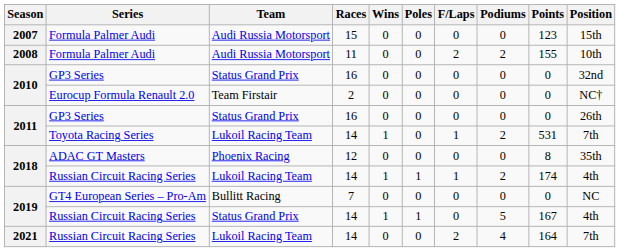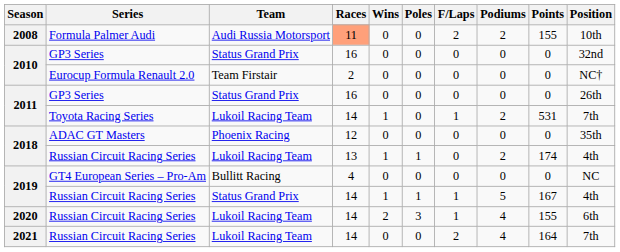 <table class="wikitable" style="font-size: 90%; text-align:center">
 <tr>
 <th>Season</th>
 <th>Series</th>
 <th>Team</th>
 <th>Races</th>
 <th>Wins</th>
 <th>Poles</th>
 <th>F/Laps</th>
 <th>Podiums</th>
 <th>Points</th>
 <th>Position</th>
 </tr>
 <tr>
-<th>2007</th>
-<td align=left><a href='#'>Formula Palmer Audi</a></td>
-<td align=left><a href='#'>Audi Russia Motorsport</a></td>
-<td>15</td>
-<td>0</td>
-<td>0</td>
-<td>0</td>
-<td>0</td>
-<td>123</td>
-<td>15th</td>
-</tr>
-<tr>
 <th>2008</th>
 <td align=left><a href='#'>Formula Palmer Audi</a></td>
 <td align=left><a href='#'>Audi Russia Motorsport</a></td>
-<td>11</td>
+<td style="background: lightsalmon;">11</td>
 <td>0</td>
 <td>0</td>
 <td>2</td>
 <td>2</td>
 <td>155</td>
 <td>10th</td>
 </tr>
 <tr>
 <th rowspan=2>2010</th>
 <td align=left><a href='#'>GP3 Series</a></td>
 <td align=left><a href='#'>Status Grand Prix</a></td>
 <td>16</td>
 <td>0</td>
 <td>0</td>
 <td>0</td>
 <td>0</td>
 <td>0</td>
 <td>32nd</td>
 </tr>
 <tr>
 <td align=left><a href='#'>Eurocup Formula Renault 2.0</a></td>
 <td align=left>Team Firstair</td>
 <td>2</td>
 <td>0</td>
 <td>0</td>
 <td>0</td>
 <td>0</td>
 <td>0</td>
 <td>NC†</td>
 </tr>
 <tr>
 <th rowspan=2>2011</th>
 <td align=left><a href='#'>GP3 Series</a></td>
 <td align=left><a href='#'>Status Grand Prix</a></td>
 <td>16</td>
 <td>0</td>
 <td>0</td>
 <td>0</td>
 <td>0</td>
 <td>0</td>
 <td>26th</td>
 </tr>
 <tr>
 <td align=left><a href='#'>Toyota Racing Series</a></td>
 <td align=left><a href='#'>Lukoil Racing Team</a></td>
 <td>14</td>
 <td>1</td>
 <td>0</td>
 <td>1</td>
 <td>2</td>
 <td>531</td>
 <td>7th</td>
 </tr>
 <tr>
 <th rowspan=2>2018</th>
 <td align=left><a href='#'>ADAC GT Masters</a></td>
 <td align=left><a href='#'>Phoenix Racing</a></td>
 <td>12</td>
 <td>0</td>
 <td>0</td>
 <td>0</td>
 <td>0</td>
-<td>8</td>
+<td>0</td>
 <td>35th</td>
 </tr>
 <tr>
 <td align=left><a href='#'>Russian Circuit Racing Series</a></td>
 <td align=left><a href='#'>Lukoil Racing Team</a></td>
-<td>14</td>
+<td>13</td>
 <td>1</td>
 <td>1</td>
-<td>1</td>
+<td>0</td>
 <td>2</td>
 <td>174</td>
 <td>4th</td>
 </tr>
 <tr>
 <th rowspan=2>2019</th>
 <td align=left><a href='#'>GT4 European Series – Pro-Am</a></td>
 <td align=left>Bullitt Racing</td>
-<td>7</td>
+<td>4</td>
 <td>0</td>
 <td>0</td>
 <td>0</td>
 <td>0</td>
 <td>0</td>
 <td>NC</td>
 </tr>
 <tr>
 <td align=left><a href='#'>Russian Circuit Racing Series</a></td>
 <td align=left><a href='#'>Status Grand Prix</a></td>
 <td>14</td>
 <td>1</td>
 <td>1</td>
-<td>0</td>
+<td>1</td>
 <td>5</td>
 <td>167</td>
 <td>4th</td>
+</tr>
+<tr>
+<th>2020</th>
+<td align=left><a href='#'>Russian Circuit Racing Series</a></td>
+<td align=left><a href='#'>Lukoil Racing Team</a></td>
+<td>14</td>
+<td>2</td>
+<td>3</td>
+<td>1</td>
+<td>4</td>
+<td>155</td>
+<td>6th</td>
 </tr>
 <tr>
 <th>2021</th>
 <td align=left><a href='#'>Russian Circuit Racing Series</a></td>
 <td align=left><a href='#'>Lukoil Racing Team</a></td>
 <td>14</td>
 <td>0</td>
 <td>0</td>
 <td>2</td>
 <td>4</td>
 <td>164</td>
 <td>7th</td>
 </tr>
 </table>
